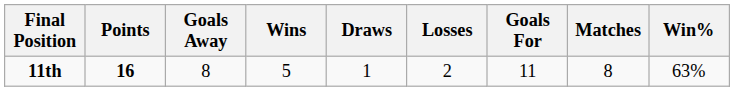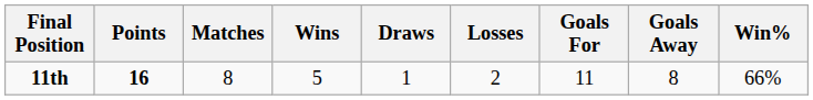 <table class="wikitable" style="font-size: 95%; text-align: center;">
 <tr>
 <th width=60>Final Position</th>
 <th width=60>Points</th>
-<th width=60>Goals Away</th>
+<th width=60>Matches</th>
 <th width=60>Wins</th>
 <th width=60>Draws</th>
 <th width=60>Losses</th>
 <th width=60>Goals For</th>
-<th width=60>Matches</th>
+<th width=60>Goals Away</th>
 <th width=60>Win%</th>
 </tr>
 <tr>
 <td><strong>11th</strong></td>
 <td><strong>16</strong></td>
 <td>8</td>
 <td>5</td>
 <td>1</td>
 <td>2</td>
 <td>11</td>
 <td>8</td>
-<td>63%</td>
+<td>66%</td>
 </tr>
 </table>
